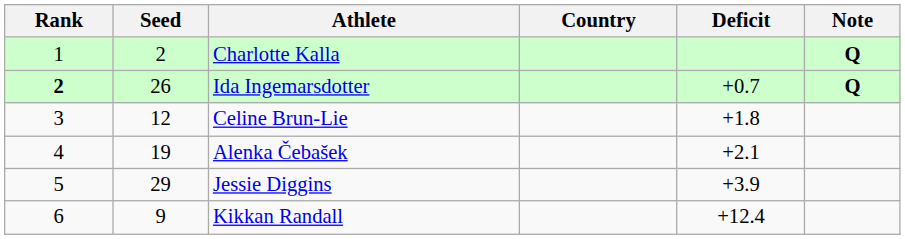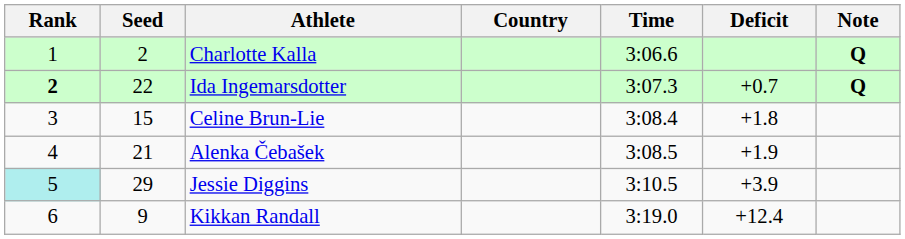 <table class="wikitable sortable" style="text-align:center" width=55%>
 <tr>
 <th>Rank</th>
 <th>Seed</th>
 <th>Athlete</th>
 <th>Country</th>
+<th>Time</th>
 <th>Deficit</th>
 <th>Note</th>
 </tr>
 <tr bgcolor=ccffcc>
 <td>1</td>
 <td>2</td>
 <td align=left><a href='#'>Charlotte Kalla</a></td>
 <td align=left></td>
+<td>3:06.6</td>
 <td></td>
 <td><strong>Q</strong></td>
 </tr>
 <tr bgcolor=ccffcc>
 <td><strong>2</strong></td>
-<td>26</td>
+<td>22</td>
 <td align=left><a href='#'>Ida Ingemarsdotter</a></td>
 <td align=left></td>
+<td>3:07.3</td>
 <td>+0.7</td>
 <td><strong>Q</strong></td>
 </tr>
 <tr>
 <td>3</td>
-<td>12</td>
+<td>15</td>
 <td align=left><a href='#'>Celine Brun-Lie</a></td>
 <td align=left></td>
+<td>3:08.4</td>
 <td>+1.8</td>
 <td></td>
 </tr>
 <tr>
 <td>4</td>
-<td>19</td>
+<td>21</td>
 <td align=left><a href='#'>Alenka Čebašek</a></td>
 <td align=left></td>
-<td>+2.1</td>
+<td>3:08.5</td>
+<td>+1.9</td>
 <td></td>
 </tr>
 <tr>
-<td>5</td>
+<td style="background: paleturquoise;">5</td>
 <td>29</td>
 <td align=left><a href='#'>Jessie Diggins</a></td>
 <td align=left></td>
+<td>3:10.5</td>
 <td>+3.9</td>
 <td></td>
 </tr>
 <tr>
 <td>6</td>
 <td>9</td>
 <td align=left><a href='#'>Kikkan Randall</a></td>
 <td align=left></td>
+<td>3:19.0</td>
 <td>+12.4</td>
 <td></td>
 </tr>
 </table>
